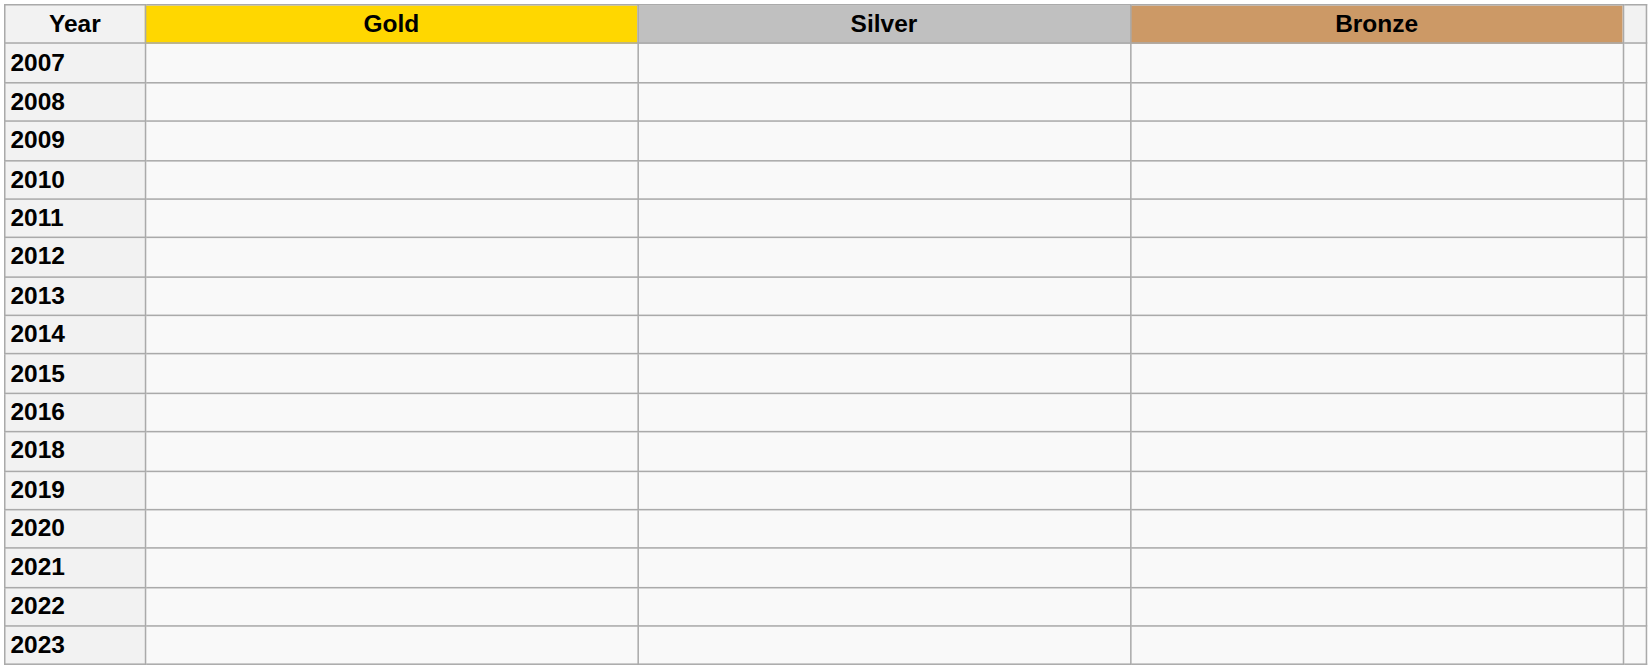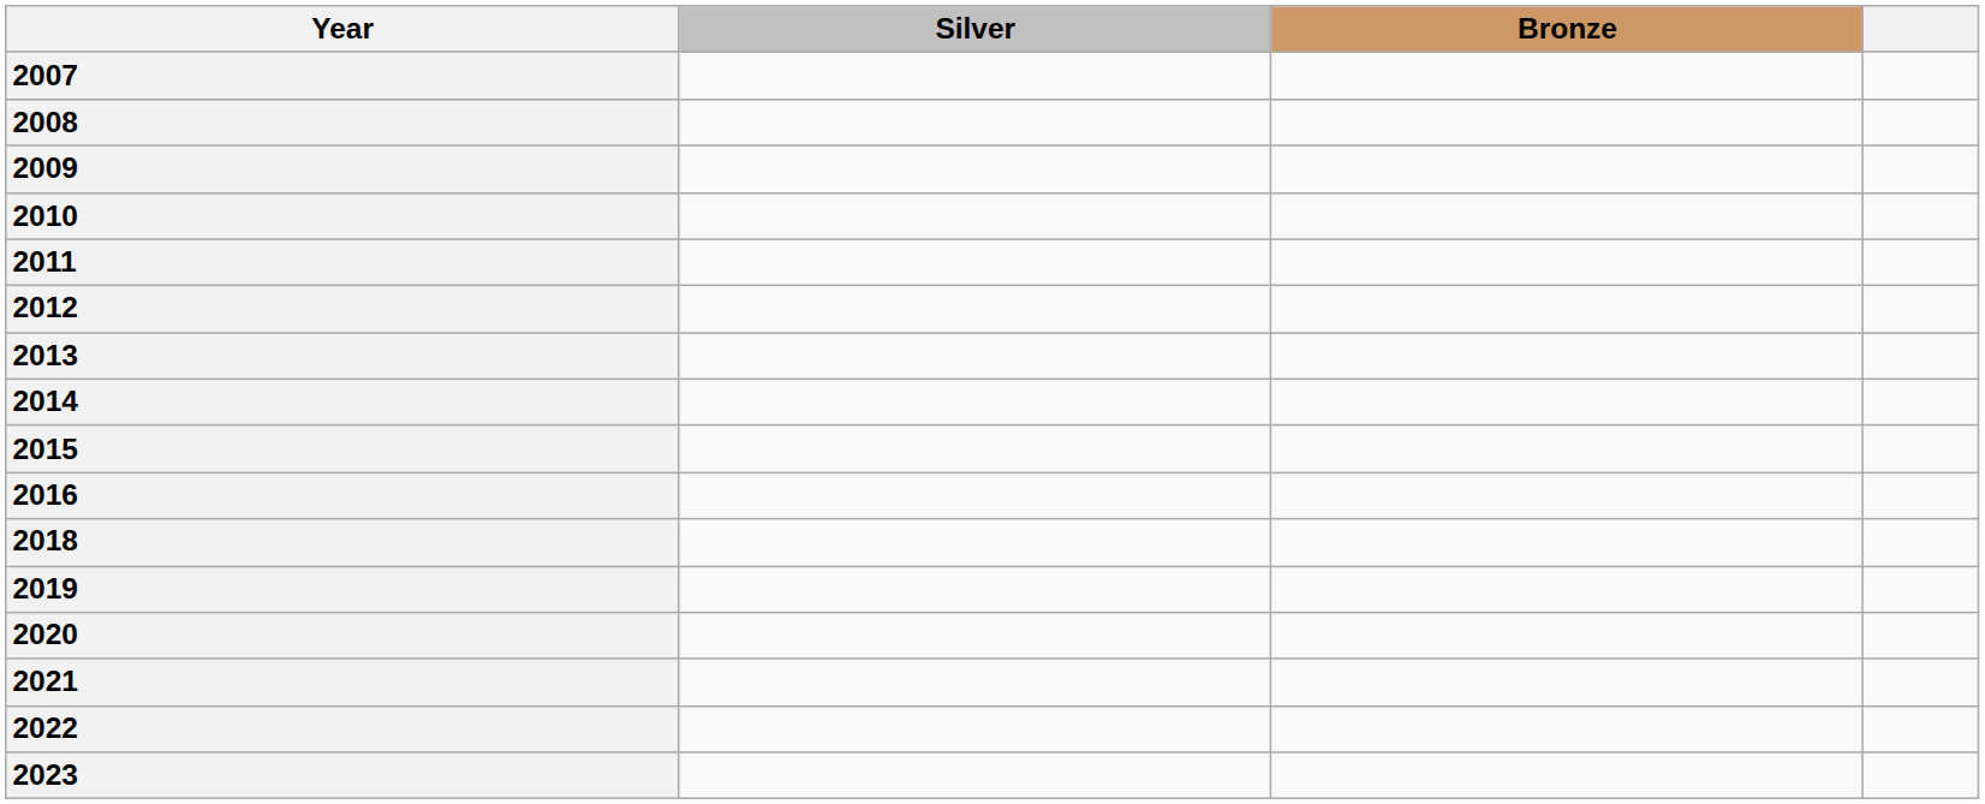 <table class="wikitable unsortable" style="text-align:left; width:85%">
 <tr>
 <th scope="col" style="text-align:center">Year</th>
-<td scope="col" style="text-align:center; width:30%; background:gold"><strong>Gold</strong></td>
 <td scope="col" style="text-align:center; width:30%; background:silver"><strong>Silver</strong></td>
 <td scope="col" style="text-align:center; width:30%; background:#c96"><strong>Bronze</strong></td>
 <th scope="col" style="text-align:center"></th>
 </tr>
 <tr>
 <th scope="row" style="text-align:left">2007</th>
 <td></td>
 <td></td>
 <td></td>
-<td></td>
 </tr>
 <tr>
 <th scope="row" style="text-align:left">2008</th>
-<td></td>
 <td></td>
 <td></td>
 <td></td>
 </tr>
 <tr>
 <th scope="row" style="text-align:left">2009</th>
 <td></td>
 <td></td>
 <td></td>
-<td></td>
 </tr>
 <tr>
 <th scope="row" style="text-align:left">2010</th>
-<td></td>
 <td></td>
 <td></td>
 <td></td>
 </tr>
 <tr>
 <th scope="row" style="text-align:left">2011</th>
 <td></td>
 <td></td>
 <td></td>
-<td></td>
 </tr>
 <tr>
 <th scope="row" style="text-align:left">2012</th>
-<td></td>
 <td></td>
 <td></td>
 <td></td>
 </tr>
 <tr>
 <th scope="row" style="text-align:left">2013</th>
 <td></td>
 <td></td>
 <td></td>
-<td></td>
 </tr>
 <tr>
 <th scope="row" style="text-align:left">2014</th>
-<td></td>
 <td></td>
 <td></td>
 <td></td>
 </tr>
 <tr>
 <th scope="row" style="text-align:left">2015</th>
 <td></td>
 <td></td>
 <td></td>
-<td></td>
 </tr>
 <tr>
 <th scope="row" style="text-align:left">2016</th>
-<td></td>
 <td></td>
 <td></td>
 <td></td>
 </tr>
 <tr>
 <th scope="row" style="text-align:left">2018</th>
 <td></td>
 <td></td>
 <td></td>
-<td></td>
 </tr>
 <tr>
 <th scope="row" style="text-align:left">2019</th>
-<td></td>
 <td></td>
 <td></td>
 <td></td>
 </tr>
 <tr>
 <th scope="row" style="text-align:left">2020</th>
 <td></td>
 <td></td>
 <td></td>
-<td></td>
 </tr>
 <tr>
 <th scope="row" style="text-align:left">2021</th>
-<td></td>
 <td></td>
 <td></td>
 <td></td>
 </tr>
 <tr>
 <th scope="row" style="text-align:left">2022</th>
 <td></td>
 <td></td>
 <td></td>
-<td></td>
 </tr>
 <tr>
 <th scope="row" style="text-align:left">2023</th>
 <td></td>
 <td></td>
 <td></td>
-<td></td>
 </tr>
 </table>
